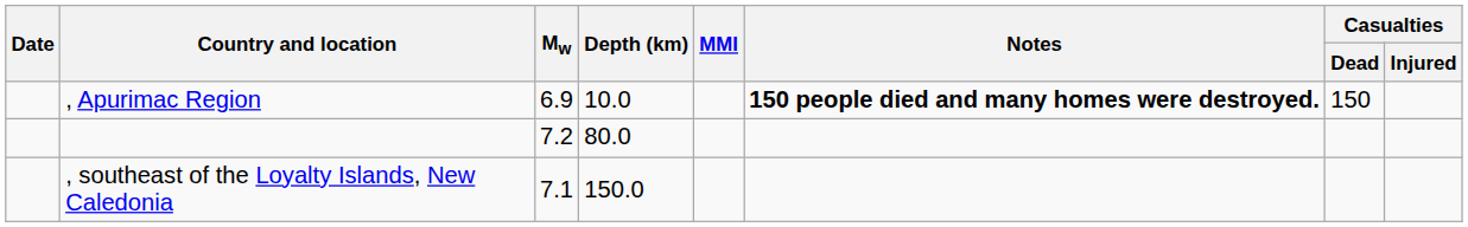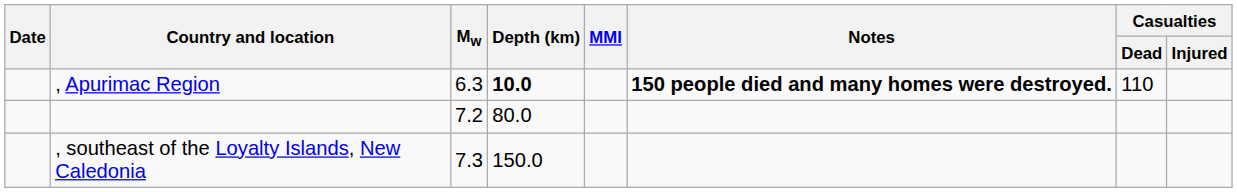 <table class="wikitable sortable sort-under" style="border:1px black; margin-left:1em;">
 <tr>
 <th rowspan="2"><small>Date</small></th>
 <th rowspan="2" style="width: 310px"><small>Country and location</small></th>
 <th rowspan="2"><small>M<sub>w</sub></small></th>
 <th rowspan="2"><small>Depth (km)</small></th>
 <th rowspan="2"><small><a href='#'>MMI</a></small></th>
 <th rowspan="2" class="unsortable"><small>Notes</small></th>
 <th colspan="2"><small>Casualties</small></th>
 </tr>
 <tr>
 <th><small>Dead</small></th>
 <th><small>Injured</small></th>
 </tr>
 <tr>
 <td></td>
 <td>, <a href='#'>Apurimac Region</a></td>
-<td>6.9</td>
-<td>10.0</td>
+<td>6.3</td>
+<td><strong>10.0</strong></td>
 <td></td>
 <td><strong>150 people died and many homes were destroyed.</strong></td>
-<td>150</td>
+<td>110</td>
 <td></td>
 </tr>
 <tr>
 <td></td>
 <td></td>
 <td>7.2</td>
 <td>80.0</td>
 <td></td>
 <td></td>
 <td></td>
 <td></td>
 </tr>
 <tr>
 <td></td>
 <td>, southeast of the <a href='#'>Loyalty Islands</a>, <a href='#'>New Caledonia</a></td>
-<td>7.1</td>
+<td>7.3</td>
 <td>150.0</td>
 <td></td>
 <td></td>
 <td></td>
 <td></td>
 </tr>
 </table>
